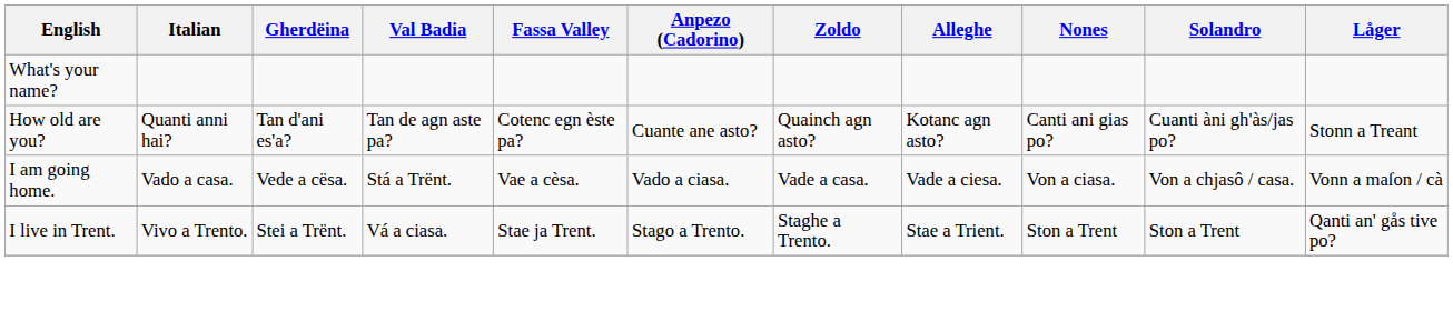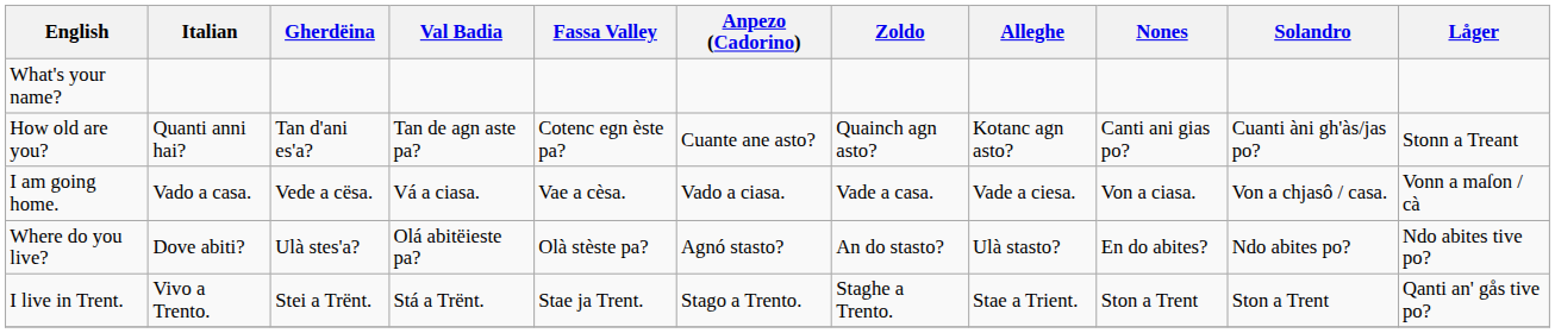 <table class="wikitable">
 <tr>
 <th>English</th>
 <th>Italian</th>
 <th><a href='#'>Gherdëina</a></th>
 <th><a href='#'>Val Badia</a></th>
 <th><a href='#'>Fassa Valley</a></th>
 <th><a href='#'>Anpezo</a> (<a href='#'>Cadorino</a>)</th>
 <th><a href='#'>Zoldo</a></th>
 <th><a href='#'>Alleghe</a></th>
 <th><a href='#'>Nones</a></th>
 <th><a href='#'>Solandro</a></th>
 <th><a href='#'>Låger</a></th>
 </tr>
 <tr>
 <td>What's your name?</td>
 <td></td>
 <td></td>
 <td></td>
 <td></td>
 <td></td>
 <td></td>
 <td></td>
 <td></td>
 <td></td>
 <td></td>
 </tr>
 <tr>
 <td>How old are you?</td>
 <td>Quanti anni hai?</td>
 <td>Tan d'ani es'a?</td>
 <td>Tan de agn aste pa?</td>
 <td>Cotenc egn èste pa?</td>
 <td>Cuante ane asto?</td>
 <td>Quainch agn asto?</td>
 <td>Kotanc agn asto?</td>
 <td>Canti ani gias po?</td>
 <td>Cuanti àni gh'às/jas po?</td>
 <td>Stonn a Treant</td>
 </tr>
 <tr>
 <td>I am going home.</td>
 <td>Vado a casa.</td>
 <td>Vede a cësa.</td>
-<td>Stá a Trënt.</td>
+<td>Vá a ciasa.</td>
 <td>Vae a cèsa.</td>
 <td>Vado a ciasa.</td>
 <td>Vade a casa.</td>
 <td>Vade a ciesa.</td>
 <td>Von a ciasa.</td>
 <td>Von a chjasô / casa.</td>
 <td>Vonn a maſon / cà</td>
 </tr>
 <tr>
+<td>Where do you live?</td>
+<td>Dove abiti?</td>
+<td>Ulà stes'a?</td>
+<td>Olá abitëieste pa?</td>
+<td>Olà stèste pa?</td>
+<td>Agnó stasto?</td>
+<td>An do stasto?</td>
+<td>Ulà stasto?</td>
+<td>En do abites?</td>
+<td>Ndo abites po?</td>
+<td>Ndo abites tive po?</td>
+</tr>
+<tr>
 <td>I live in Trent.</td>
 <td>Vivo a Trento.</td>
 <td>Stei a Trënt.</td>
-<td>Vá a ciasa.</td>
+<td>Stá a Trënt.</td>
 <td>Stae ja Trent.</td>
 <td>Stago a Trento.</td>
 <td>Staghe a Trento.</td>
 <td>Stae a Trient.</td>
 <td>Ston a Trent</td>
 <td>Ston a Trent</td>
 <td>Qanti an' gås tive po?</td>
 </tr>
 <tr>
 </tr>
 </table>
